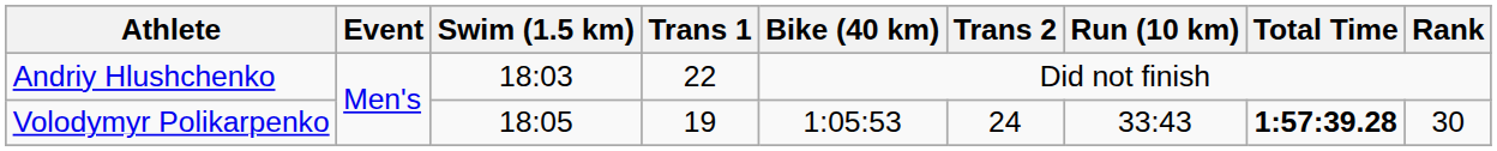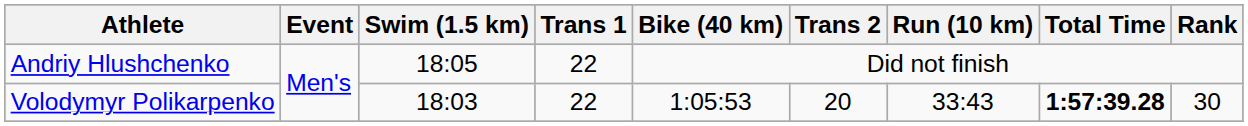 <table class="wikitable" style="font-size:90%">
 <tr>
 <th>Athlete</th>
 <th>Event</th>
 <th>Swim (1.5 km)</th>
 <th>Trans 1</th>
 <th>Bike (40 km)</th>
 <th>Trans 2</th>
 <th>Run (10 km)</th>
 <th>Total Time</th>
 <th>Rank</th>
 </tr>
 <tr align=center>
 <td align=left><a href='#'>Andriy Hlushchenko</a></td>
 <td align=left rowspan=2><a href='#'>Men's</a></td>
-<td>18:03</td>
+<td>18:05</td>
 <td>22</td>
 <td colspan=5>Did not finish</td>
 </tr>
 <tr align=center>
 <td align=left><a href='#'>Volodymyr Polikarpenko</a></td>
-<td>18:05</td>
-<td>19</td>
+<td>18:03</td>
+<td>22</td>
 <td>1:05:53</td>
-<td>24</td>
+<td>20</td>
 <td>33:43</td>
 <td><strong>1:57:39.28</strong></td>
 <td>30</td>
 </tr>
 </table>
